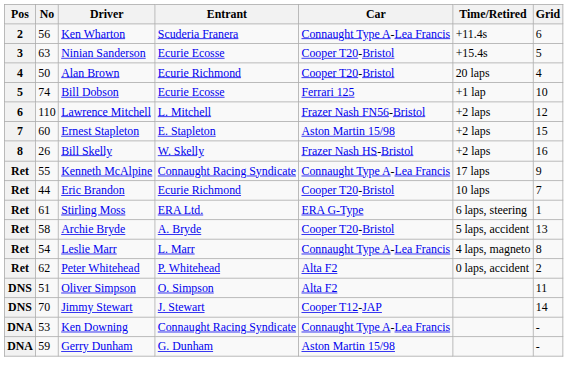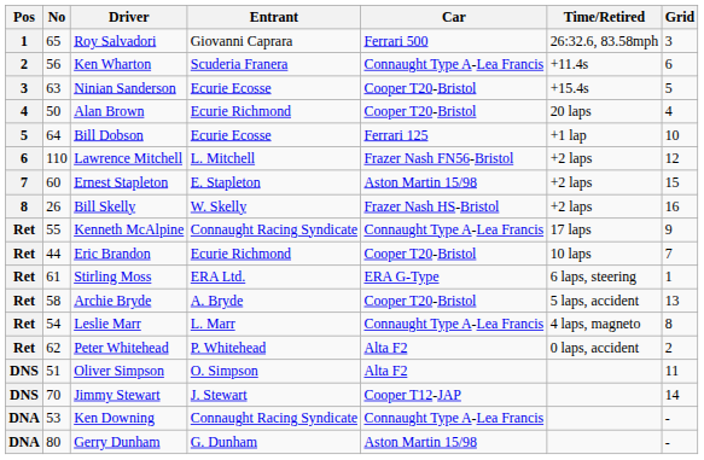 <table class="wikitable" style="font-size: 95%;">
 <tr>
 <th>Pos</th>
 <th>No</th>
 <th>Driver</th>
 <th>Entrant</th>
 <th>Car</th>
 <th>Time/Retired</th>
 <th>Grid</th>
+</tr>
+<tr>
+<th>1</th>
+<td>65</td>
+<td> <a href='#'>Roy Salvadori</a></td>
+<td>Giovanni Caprara</td>
+<td><a href='#'>Ferrari 500</a></td>
+<td>26:32.6, 83.58mph</td>
+<td>3</td>
 </tr>
 <tr>
 <th>2</th>
 <td>56</td>
 <td> <a href='#'>Ken Wharton</a></td>
 <td><a href='#'>Scuderia Franera</a></td>
 <td><a href='#'>Connaught Type A</a>-<a href='#'>Lea Francis</a></td>
 <td>+11.4s</td>
 <td>6</td>
 </tr>
 <tr>
 <th>3</th>
 <td>63</td>
 <td> <a href='#'>Ninian Sanderson</a></td>
 <td><a href='#'>Ecurie Ecosse</a></td>
 <td><a href='#'>Cooper T20</a>-<a href='#'>Bristol</a></td>
 <td>+15.4s</td>
 <td>5</td>
 </tr>
 <tr>
 <th>4</th>
 <td>50</td>
 <td> <a href='#'>Alan Brown</a></td>
 <td><a href='#'>Ecurie Richmond</a></td>
 <td><a href='#'>Cooper T20</a>-<a href='#'>Bristol</a></td>
 <td>20 laps</td>
 <td>4</td>
 </tr>
 <tr>
 <th>5</th>
-<td>74</td>
+<td>64</td>
 <td> <a href='#'>Bill Dobson</a></td>
 <td><a href='#'>Ecurie Ecosse</a></td>
 <td><a href='#'>Ferrari 125</a></td>
 <td>+1 lap</td>
 <td>10</td>
 </tr>
 <tr>
 <th>6</th>
 <td>110</td>
 <td> <a href='#'>Lawrence Mitchell</a></td>
 <td><a href='#'>L. Mitchell</a></td>
 <td><a href='#'>Frazer Nash FN56</a>-<a href='#'>Bristol</a></td>
 <td>+2 laps</td>
 <td>12</td>
 </tr>
 <tr>
 <th>7</th>
 <td>60</td>
 <td> <a href='#'>Ernest Stapleton</a></td>
 <td><a href='#'>E. Stapleton</a></td>
 <td><a href='#'>Aston Martin 15/98</a></td>
 <td>+2 laps</td>
 <td>15</td>
 </tr>
 <tr>
 <th>8</th>
 <td>26</td>
 <td> <a href='#'>Bill Skelly</a></td>
 <td><a href='#'>W. Skelly</a></td>
 <td><a href='#'>Frazer Nash HS</a>-<a href='#'>Bristol</a></td>
 <td>+2 laps</td>
 <td>16</td>
 </tr>
 <tr>
 <th>Ret</th>
 <td>55</td>
 <td> <a href='#'>Kenneth McAlpine</a></td>
 <td><a href='#'>Connaught Racing Syndicate</a></td>
 <td><a href='#'>Connaught Type A</a>-<a href='#'>Lea Francis</a></td>
 <td>17 laps</td>
 <td>9</td>
 </tr>
 <tr>
 <th>Ret</th>
 <td>44</td>
 <td> <a href='#'>Eric Brandon</a></td>
 <td><a href='#'>Ecurie Richmond</a></td>
 <td><a href='#'>Cooper T20</a>-<a href='#'>Bristol</a></td>
 <td>10 laps</td>
 <td>7</td>
 </tr>
 <tr>
 <th>Ret</th>
 <td>61</td>
 <td> <a href='#'>Stirling Moss</a></td>
 <td><a href='#'>ERA Ltd.</a></td>
 <td><a href='#'>ERA G-Type</a></td>
 <td>6 laps, steering</td>
 <td>1</td>
 </tr>
 <tr>
 <th>Ret</th>
 <td>58</td>
 <td> <a href='#'>Archie Bryde</a></td>
 <td><a href='#'>A. Bryde</a></td>
 <td><a href='#'>Cooper T20</a>-<a href='#'>Bristol</a></td>
 <td>5 laps, accident</td>
 <td>13</td>
 </tr>
 <tr>
 <th>Ret</th>
 <td>54</td>
 <td> <a href='#'>Leslie Marr</a></td>
 <td><a href='#'>L. Marr</a></td>
 <td><a href='#'>Connaught Type A</a>-<a href='#'>Lea Francis</a></td>
 <td>4 laps, magneto</td>
 <td>8</td>
 </tr>
 <tr>
 <th>Ret</th>
 <td>62</td>
 <td> <a href='#'>Peter Whitehead</a></td>
 <td><a href='#'>P. Whitehead</a></td>
 <td><a href='#'>Alta F2</a></td>
 <td>0 laps, accident</td>
 <td>2</td>
 </tr>
 <tr>
 <th>DNS</th>
 <td>51</td>
 <td> <a href='#'>Oliver Simpson</a></td>
 <td><a href='#'>O. Simpson</a></td>
 <td><a href='#'>Alta F2</a></td>
 <td></td>
 <td>11</td>
 </tr>
 <tr>
 <th>DNS</th>
 <td>70</td>
 <td> <a href='#'>Jimmy Stewart</a></td>
 <td><a href='#'>J. Stewart</a></td>
 <td><a href='#'>Cooper T12</a>-<a href='#'>JAP</a></td>
 <td></td>
 <td>14</td>
 </tr>
 <tr>
 <th>DNA</th>
 <td>53</td>
 <td> <a href='#'>Ken Downing</a></td>
 <td><a href='#'>Connaught Racing Syndicate</a></td>
 <td><a href='#'>Connaught Type A</a>-<a href='#'>Lea Francis</a></td>
 <td></td>
 <td>-</td>
 </tr>
 <tr>
 <th>DNA</th>
-<td>59</td>
+<td>80</td>
 <td> <a href='#'>Gerry Dunham</a></td>
 <td><a href='#'>G. Dunham</a></td>
 <td><a href='#'>Aston Martin 15/98</a></td>
 <td></td>
 <td>-</td>
 </tr>
 </table>
